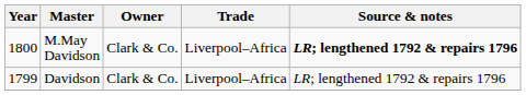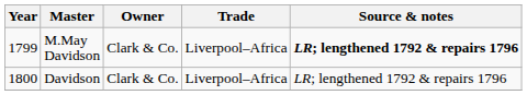 <table class=" wikitable">
 <tr>
 <th>Year</th>
 <th>Master</th>
 <th>Owner</th>
 <th>Trade</th>
 <th>Source & notes</th>
 </tr>
 <tr>
-<td>1800</td>
+<td>1799</td>
 <td>M.May<br>Davidson</td>
 <td>Clark & Co.</td>
 <td>Liverpool–Africa</td>
 <td><strong><em>LR</em>; lengthened 1792 & repairs 1796</strong></td>
 </tr>
 <tr>
-<td>1799</td>
+<td>1800</td>
 <td>Davidson</td>
 <td>Clark & Co.</td>
 <td>Liverpool–Africa</td>
 <td><em>LR</em>; lengthened 1792 & repairs 1796</td>
 </tr>
 <tr>
 </tr>
 </table>
